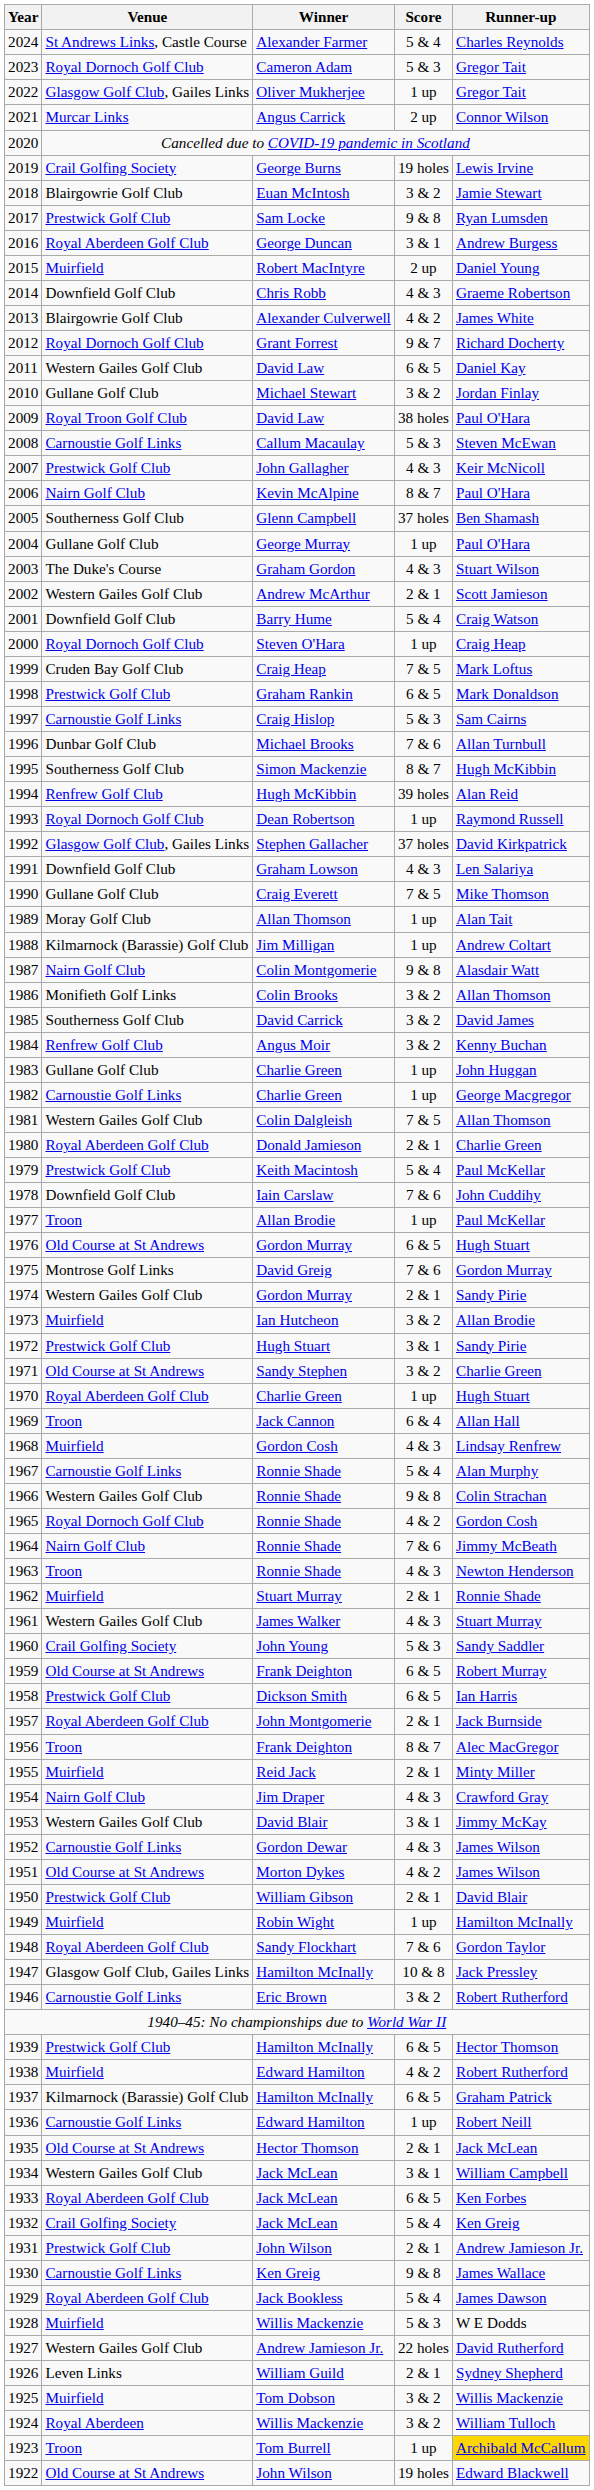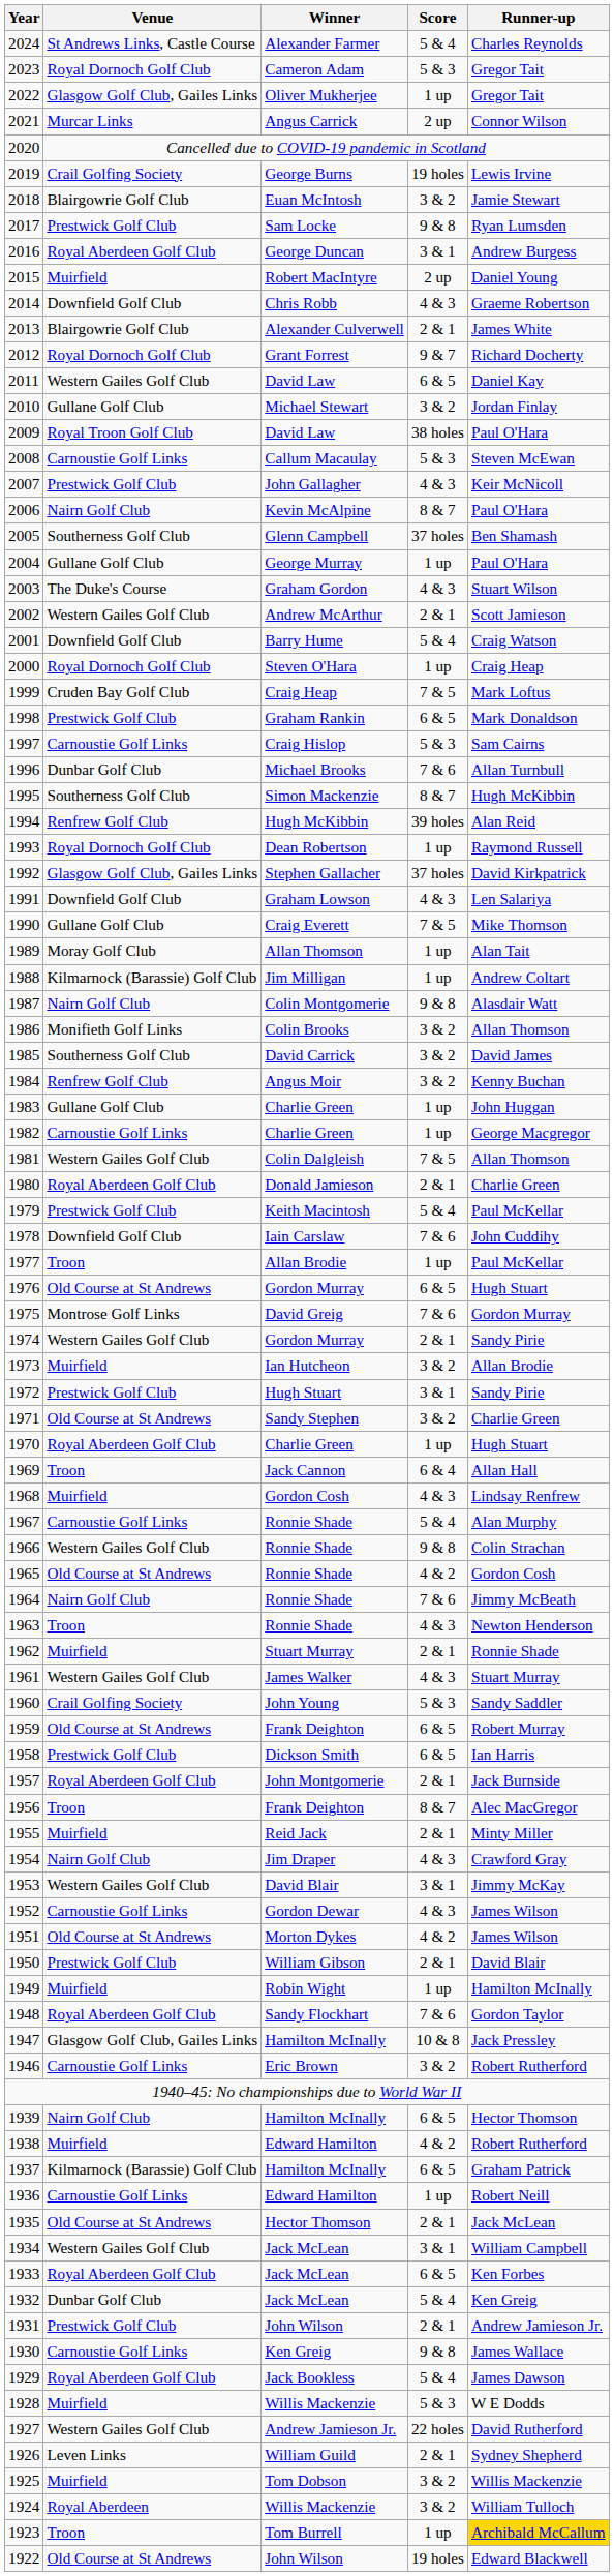 <table class=wikitable style="font-size: 95%;">
 <tr>
 <th>Year</th>
 <th>Venue</th>
 <th>Winner</th>
 <th>Score</th>
 <th>Runner-up</th>
 </tr>
 <tr>
 <td>2024</td>
 <td><a href='#'>St Andrews Links</a>, Castle Course</td>
 <td><a href='#'>Alexander Farmer</a></td>
 <td align=center>5 & 4</td>
 <td><a href='#'>Charles Reynolds</a></td>
 </tr>
 <tr>
 <td>2023</td>
 <td><a href='#'>Royal Dornoch Golf Club</a></td>
 <td><a href='#'>Cameron Adam</a></td>
 <td align=center>5 & 3</td>
 <td><a href='#'>Gregor Tait</a></td>
 </tr>
 <tr>
 <td>2022</td>
 <td><a href='#'>Glasgow Golf Club</a>, Gailes Links</td>
 <td><a href='#'>Oliver Mukherjee</a></td>
 <td align=center>1 up</td>
 <td><a href='#'>Gregor Tait</a></td>
 </tr>
 <tr>
 <td>2021</td>
 <td><a href='#'>Murcar Links</a></td>
 <td><a href='#'>Angus Carrick</a></td>
 <td align=center>2 up</td>
 <td><a href='#'>Connor Wilson</a></td>
 </tr>
 <tr>
 <td>2020</td>
 <td colspan=4 align=center><em>Cancelled due to <a href='#'>COVID-19 pandemic in Scotland</a></em></td>
 </tr>
 <tr>
 <td>2019</td>
 <td><a href='#'>Crail Golfing Society</a></td>
 <td><a href='#'>George Burns</a></td>
 <td align=center>19 holes</td>
 <td><a href='#'>Lewis Irvine</a></td>
 </tr>
 <tr>
 <td>2018</td>
 <td>Blairgowrie Golf Club</td>
 <td><a href='#'>Euan McIntosh</a></td>
 <td align=center>3 & 2</td>
 <td><a href='#'>Jamie Stewart</a></td>
 </tr>
 <tr>
 <td>2017</td>
 <td><a href='#'>Prestwick Golf Club</a></td>
 <td><a href='#'>Sam Locke</a></td>
 <td align=center>9 & 8</td>
 <td><a href='#'>Ryan Lumsden</a></td>
 </tr>
 <tr>
 <td>2016</td>
 <td><a href='#'>Royal Aberdeen Golf Club</a></td>
 <td><a href='#'>George Duncan</a></td>
 <td align=center>3 & 1</td>
 <td><a href='#'>Andrew Burgess</a></td>
 </tr>
 <tr>
 <td>2015</td>
 <td><a href='#'>Muirfield</a></td>
 <td><a href='#'>Robert MacIntyre</a></td>
 <td align=center>2 up</td>
 <td><a href='#'>Daniel Young</a></td>
 </tr>
 <tr>
 <td>2014</td>
 <td>Downfield Golf Club</td>
 <td><a href='#'>Chris Robb</a></td>
 <td align=center>4 & 3</td>
 <td><a href='#'>Graeme Robertson</a></td>
 </tr>
 <tr>
 <td>2013</td>
 <td>Blairgowrie Golf Club</td>
 <td><a href='#'>Alexander Culverwell</a></td>
-<td align=center>4 & 2</td>
+<td align=center>2 & 1</td>
 <td><a href='#'>James White</a></td>
 </tr>
 <tr>
 <td>2012</td>
 <td><a href='#'>Royal Dornoch Golf Club</a></td>
 <td><a href='#'>Grant Forrest</a></td>
 <td align=center>9 & 7</td>
 <td><a href='#'>Richard Docherty</a></td>
 </tr>
 <tr>
 <td>2011</td>
 <td>Western Gailes Golf Club</td>
 <td><a href='#'>David Law</a></td>
 <td align=center>6 & 5</td>
 <td><a href='#'>Daniel Kay</a></td>
 </tr>
 <tr>
 <td>2010</td>
 <td>Gullane Golf Club</td>
 <td><a href='#'>Michael Stewart</a></td>
 <td align=center>3 & 2</td>
 <td><a href='#'>Jordan Finlay</a></td>
 </tr>
 <tr>
 <td>2009</td>
 <td><a href='#'>Royal Troon Golf Club</a></td>
 <td><a href='#'>David Law</a></td>
 <td align=center>38 holes</td>
 <td><a href='#'>Paul O'Hara</a></td>
 </tr>
 <tr>
 <td>2008</td>
 <td><a href='#'>Carnoustie Golf Links</a></td>
 <td><a href='#'>Callum Macaulay</a></td>
 <td align=center>5 & 3</td>
 <td><a href='#'>Steven McEwan</a></td>
 </tr>
 <tr>
 <td>2007</td>
 <td><a href='#'>Prestwick Golf Club</a></td>
 <td><a href='#'>John Gallagher</a></td>
 <td align=center>4 & 3</td>
 <td><a href='#'>Keir McNicoll</a></td>
 </tr>
 <tr>
 <td>2006</td>
 <td><a href='#'>Nairn Golf Club</a></td>
 <td><a href='#'>Kevin McAlpine</a></td>
 <td align=center>8 & 7</td>
 <td><a href='#'>Paul O'Hara</a></td>
 </tr>
 <tr>
 <td>2005</td>
 <td>Southerness Golf Club</td>
 <td><a href='#'>Glenn Campbell</a></td>
 <td align=center>37 holes</td>
 <td><a href='#'>Ben Shamash</a></td>
 </tr>
 <tr>
 <td>2004</td>
 <td>Gullane Golf Club</td>
 <td><a href='#'>George Murray</a></td>
 <td align=center>1 up</td>
 <td><a href='#'>Paul O'Hara</a></td>
 </tr>
 <tr>
 <td>2003</td>
 <td>The Duke's Course</td>
 <td><a href='#'>Graham Gordon</a></td>
 <td align=center>4 & 3</td>
 <td><a href='#'>Stuart Wilson</a></td>
 </tr>
 <tr>
 <td>2002</td>
 <td>Western Gailes Golf Club</td>
 <td><a href='#'>Andrew McArthur</a></td>
 <td align=center>2 & 1</td>
 <td><a href='#'>Scott Jamieson</a></td>
 </tr>
 <tr>
 <td>2001</td>
 <td>Downfield Golf Club</td>
 <td><a href='#'>Barry Hume</a></td>
 <td align=center>5 & 4</td>
 <td><a href='#'>Craig Watson</a></td>
 </tr>
 <tr>
 <td>2000</td>
 <td><a href='#'>Royal Dornoch Golf Club</a></td>
 <td><a href='#'>Steven O'Hara</a></td>
 <td align=center>1 up</td>
 <td><a href='#'>Craig Heap</a></td>
 </tr>
 <tr>
 <td>1999</td>
 <td>Cruden Bay Golf Club</td>
 <td><a href='#'>Craig Heap</a></td>
 <td align=center>7 & 5</td>
 <td><a href='#'>Mark Loftus</a></td>
 </tr>
 <tr>
 <td>1998</td>
 <td><a href='#'>Prestwick Golf Club</a></td>
 <td><a href='#'>Graham Rankin</a></td>
 <td align=center>6 & 5</td>
 <td><a href='#'>Mark Donaldson</a></td>
 </tr>
 <tr>
 <td>1997</td>
 <td><a href='#'>Carnoustie Golf Links</a></td>
 <td><a href='#'>Craig Hislop</a></td>
 <td align=center>5 & 3</td>
 <td><a href='#'>Sam Cairns</a></td>
 </tr>
 <tr>
 <td>1996</td>
 <td>Dunbar Golf Club</td>
 <td><a href='#'>Michael Brooks</a></td>
 <td align=center>7 & 6</td>
 <td><a href='#'>Allan Turnbull</a></td>
 </tr>
 <tr>
 <td>1995</td>
 <td>Southerness Golf Club</td>
 <td><a href='#'>Simon Mackenzie</a></td>
 <td align=center>8 & 7</td>
 <td><a href='#'>Hugh McKibbin</a></td>
 </tr>
 <tr>
 <td>1994</td>
 <td><a href='#'>Renfrew Golf Club</a></td>
 <td><a href='#'>Hugh McKibbin</a></td>
 <td align=center>39 holes</td>
 <td><a href='#'>Alan Reid</a></td>
 </tr>
 <tr>
 <td>1993</td>
 <td><a href='#'>Royal Dornoch Golf Club</a></td>
 <td><a href='#'>Dean Robertson</a></td>
 <td align=center>1 up</td>
 <td><a href='#'>Raymond Russell</a></td>
 </tr>
 <tr>
 <td>1992</td>
 <td><a href='#'>Glasgow Golf Club</a>, Gailes Links</td>
 <td><a href='#'>Stephen Gallacher</a></td>
 <td align=center>37 holes</td>
 <td><a href='#'>David Kirkpatrick</a></td>
 </tr>
 <tr>
 <td>1991</td>
 <td>Downfield Golf Club</td>
 <td><a href='#'>Graham Lowson</a></td>
 <td align=center>4 & 3</td>
 <td><a href='#'>Len Salariya</a></td>
 </tr>
 <tr>
 <td>1990</td>
 <td>Gullane Golf Club</td>
 <td><a href='#'>Craig Everett</a></td>
 <td align=center>7 & 5</td>
 <td><a href='#'>Mike Thomson</a></td>
 </tr>
 <tr>
 <td>1989</td>
 <td>Moray Golf Club</td>
 <td><a href='#'>Allan Thomson</a></td>
 <td align=center>1 up</td>
 <td><a href='#'>Alan Tait</a></td>
 </tr>
 <tr>
 <td>1988</td>
 <td>Kilmarnock (Barassie) Golf Club</td>
 <td><a href='#'>Jim Milligan</a></td>
 <td align=center>1 up</td>
 <td><a href='#'>Andrew Coltart</a></td>
 </tr>
 <tr>
 <td>1987</td>
 <td><a href='#'>Nairn Golf Club</a></td>
 <td><a href='#'>Colin Montgomerie</a></td>
 <td align=center>9 & 8</td>
 <td><a href='#'>Alasdair Watt</a></td>
 </tr>
 <tr>
 <td>1986</td>
 <td>Monifieth Golf Links</td>
 <td><a href='#'>Colin Brooks</a></td>
 <td align=center>3 & 2</td>
 <td><a href='#'>Allan Thomson</a></td>
 </tr>
 <tr>
 <td>1985</td>
 <td>Southerness Golf Club</td>
 <td><a href='#'>David Carrick</a></td>
 <td align=center>3 & 2</td>
 <td><a href='#'>David James</a></td>
 </tr>
 <tr>
 <td>1984</td>
 <td><a href='#'>Renfrew Golf Club</a></td>
 <td><a href='#'>Angus Moir</a></td>
 <td align=center>3 & 2</td>
 <td><a href='#'>Kenny Buchan</a></td>
 </tr>
 <tr>
 <td>1983</td>
 <td>Gullane Golf Club</td>
 <td><a href='#'>Charlie Green</a></td>
 <td align=center>1 up</td>
 <td><a href='#'>John Huggan</a></td>
 </tr>
 <tr>
 <td>1982</td>
 <td><a href='#'>Carnoustie Golf Links</a></td>
 <td><a href='#'>Charlie Green</a></td>
 <td align=center>1 up</td>
 <td><a href='#'>George Macgregor</a></td>
 </tr>
 <tr>
 <td>1981</td>
 <td>Western Gailes Golf Club</td>
 <td><a href='#'>Colin Dalgleish</a></td>
 <td align=center>7 & 5</td>
 <td><a href='#'>Allan Thomson</a></td>
 </tr>
 <tr>
 <td>1980</td>
 <td><a href='#'>Royal Aberdeen Golf Club</a></td>
 <td><a href='#'>Donald Jamieson</a></td>
 <td align=center>2 & 1</td>
 <td><a href='#'>Charlie Green</a></td>
 </tr>
 <tr>
 <td>1979</td>
 <td><a href='#'>Prestwick Golf Club</a></td>
 <td><a href='#'>Keith Macintosh</a></td>
 <td align=center>5 & 4</td>
 <td><a href='#'>Paul McKellar</a></td>
 </tr>
 <tr>
 <td>1978</td>
 <td>Downfield Golf Club</td>
 <td><a href='#'>Iain Carslaw</a></td>
 <td align=center>7 & 6</td>
 <td><a href='#'>John Cuddihy</a></td>
 </tr>
 <tr>
 <td>1977</td>
 <td><a href='#'>Troon</a></td>
 <td><a href='#'>Allan Brodie</a></td>
 <td align=center>1 up</td>
 <td><a href='#'>Paul McKellar</a></td>
 </tr>
 <tr>
 <td>1976</td>
 <td><a href='#'>Old Course at St Andrews</a></td>
 <td><a href='#'>Gordon Murray</a></td>
 <td align=center>6 & 5</td>
 <td><a href='#'>Hugh Stuart</a></td>
 </tr>
 <tr>
 <td>1975</td>
 <td>Montrose Golf Links</td>
 <td><a href='#'>David Greig</a></td>
 <td align=center>7 & 6</td>
 <td><a href='#'>Gordon Murray</a></td>
 </tr>
 <tr>
 <td>1974</td>
 <td>Western Gailes Golf Club</td>
 <td><a href='#'>Gordon Murray</a></td>
 <td align=center>2 & 1</td>
 <td><a href='#'>Sandy Pirie</a></td>
 </tr>
 <tr>
 <td>1973</td>
 <td><a href='#'>Muirfield</a></td>
 <td><a href='#'>Ian Hutcheon</a></td>
 <td align=center>3 & 2</td>
 <td><a href='#'>Allan Brodie</a></td>
 </tr>
 <tr>
 <td>1972</td>
 <td><a href='#'>Prestwick Golf Club</a></td>
 <td><a href='#'>Hugh Stuart</a></td>
 <td align=center>3 & 1</td>
 <td><a href='#'>Sandy Pirie</a></td>
 </tr>
 <tr>
 <td>1971</td>
 <td><a href='#'>Old Course at St Andrews</a></td>
 <td><a href='#'>Sandy Stephen</a></td>
 <td align=center>3 & 2</td>
 <td><a href='#'>Charlie Green</a></td>
 </tr>
 <tr>
 <td>1970</td>
 <td><a href='#'>Royal Aberdeen Golf Club</a></td>
 <td><a href='#'>Charlie Green</a></td>
 <td align=center>1 up</td>
 <td><a href='#'>Hugh Stuart</a></td>
 </tr>
 <tr>
 <td>1969</td>
 <td><a href='#'>Troon</a></td>
 <td><a href='#'>Jack Cannon</a></td>
 <td align=center>6 & 4</td>
 <td><a href='#'>Allan Hall</a></td>
 </tr>
 <tr>
 <td>1968</td>
 <td><a href='#'>Muirfield</a></td>
 <td><a href='#'>Gordon Cosh</a></td>
 <td align=center>4 & 3</td>
 <td><a href='#'>Lindsay Renfrew</a></td>
 </tr>
 <tr>
 <td>1967</td>
 <td><a href='#'>Carnoustie Golf Links</a></td>
 <td><a href='#'>Ronnie Shade</a></td>
 <td align=center>5 & 4</td>
 <td><a href='#'>Alan Murphy</a></td>
 </tr>
 <tr>
 <td>1966</td>
 <td>Western Gailes Golf Club</td>
 <td><a href='#'>Ronnie Shade</a></td>
 <td align=center>9 & 8</td>
 <td><a href='#'>Colin Strachan</a></td>
 </tr>
 <tr>
 <td>1965</td>
-<td><a href='#'>Royal Dornoch Golf Club</a></td>
+<td><a href='#'>Old Course at St Andrews</a></td>
 <td><a href='#'>Ronnie Shade</a></td>
 <td align=center>4 & 2</td>
 <td><a href='#'>Gordon Cosh</a></td>
 </tr>
 <tr>
 <td>1964</td>
 <td><a href='#'>Nairn Golf Club</a></td>
 <td><a href='#'>Ronnie Shade</a></td>
 <td align=center>7 & 6</td>
 <td><a href='#'>Jimmy McBeath</a></td>
 </tr>
 <tr>
 <td>1963</td>
 <td><a href='#'>Troon</a></td>
 <td><a href='#'>Ronnie Shade</a></td>
 <td align=center>4 & 3</td>
 <td><a href='#'>Newton Henderson</a></td>
 </tr>
 <tr>
 <td>1962</td>
 <td><a href='#'>Muirfield</a></td>
 <td><a href='#'>Stuart Murray</a></td>
 <td align=center>2 & 1</td>
 <td><a href='#'>Ronnie Shade</a></td>
 </tr>
 <tr>
 <td>1961</td>
 <td>Western Gailes Golf Club</td>
 <td><a href='#'>James Walker</a></td>
 <td align=center>4 & 3</td>
 <td><a href='#'>Stuart Murray</a></td>
 </tr>
 <tr>
 <td>1960</td>
 <td><a href='#'>Crail Golfing Society</a></td>
 <td><a href='#'>John Young</a></td>
 <td align=center>5 & 3</td>
 <td><a href='#'>Sandy Saddler</a></td>
 </tr>
 <tr>
 <td>1959</td>
 <td><a href='#'>Old Course at St Andrews</a></td>
 <td><a href='#'>Frank Deighton</a></td>
 <td align=center>6 & 5</td>
 <td><a href='#'>Robert Murray</a></td>
 </tr>
 <tr>
 <td>1958</td>
 <td><a href='#'>Prestwick Golf Club</a></td>
 <td><a href='#'>Dickson Smith</a></td>
 <td align=center>6 & 5</td>
 <td><a href='#'>Ian Harris</a></td>
 </tr>
 <tr>
 <td>1957</td>
 <td><a href='#'>Royal Aberdeen Golf Club</a></td>
 <td><a href='#'>John Montgomerie</a></td>
 <td align=center>2 & 1</td>
 <td><a href='#'>Jack Burnside</a></td>
 </tr>
 <tr>
 <td>1956</td>
 <td><a href='#'>Troon</a></td>
 <td><a href='#'>Frank Deighton</a></td>
 <td align=center>8 & 7</td>
 <td><a href='#'>Alec MacGregor</a></td>
 </tr>
 <tr>
 <td>1955</td>
 <td><a href='#'>Muirfield</a></td>
 <td><a href='#'>Reid Jack</a></td>
 <td align=center>2 & 1</td>
 <td><a href='#'>Minty Miller</a></td>
 </tr>
 <tr>
 <td>1954</td>
 <td><a href='#'>Nairn Golf Club</a></td>
 <td><a href='#'>Jim Draper</a></td>
 <td align=center>4 & 3</td>
 <td><a href='#'>Crawford Gray</a></td>
 </tr>
 <tr>
 <td>1953</td>
 <td>Western Gailes Golf Club</td>
 <td><a href='#'>David Blair</a></td>
 <td align=center>3 & 1</td>
 <td><a href='#'>Jimmy McKay</a></td>
 </tr>
 <tr>
 <td>1952</td>
 <td><a href='#'>Carnoustie Golf Links</a></td>
 <td><a href='#'>Gordon Dewar</a></td>
 <td align=center>4 & 3</td>
 <td><a href='#'>James Wilson</a></td>
 </tr>
 <tr>
 <td>1951</td>
 <td><a href='#'>Old Course at St Andrews</a></td>
 <td><a href='#'>Morton Dykes</a></td>
 <td align=center>4 & 2</td>
 <td><a href='#'>James Wilson</a></td>
 </tr>
 <tr>
 <td>1950</td>
 <td><a href='#'>Prestwick Golf Club</a></td>
 <td><a href='#'>William Gibson</a></td>
 <td align=center>2 & 1</td>
 <td><a href='#'>David Blair</a></td>
 </tr>
 <tr>
 <td>1949</td>
 <td><a href='#'>Muirfield</a></td>
 <td><a href='#'>Robin Wight</a></td>
 <td align=center>1 up</td>
 <td><a href='#'>Hamilton McInally</a></td>
 </tr>
 <tr>
 <td>1948</td>
 <td><a href='#'>Royal Aberdeen Golf Club</a></td>
 <td><a href='#'>Sandy Flockhart</a></td>
 <td align=center>7 & 6</td>
 <td><a href='#'>Gordon Taylor</a></td>
 </tr>
 <tr>
 <td>1947</td>
 <td>Glasgow Golf Club, Gailes Links</td>
 <td><a href='#'>Hamilton McInally</a></td>
 <td align=center>10 & 8</td>
 <td><a href='#'>Jack Pressley</a></td>
 </tr>
 <tr>
 <td>1946</td>
 <td><a href='#'>Carnoustie Golf Links</a></td>
 <td><a href='#'>Eric Brown</a></td>
 <td align=center>3 & 2</td>
 <td><a href='#'>Robert Rutherford</a></td>
 </tr>
 <tr>
 <td align=center colspan=5><em>1940–45: No championships due to <a href='#'>World War II</a></em></td>
 </tr>
 <tr>
 <td>1939</td>
-<td><a href='#'>Prestwick Golf Club</a></td>
+<td><a href='#'>Nairn Golf Club</a></td>
 <td><a href='#'>Hamilton McInally</a></td>
 <td align=center>6 & 5</td>
 <td><a href='#'>Hector Thomson</a></td>
 </tr>
 <tr>
 <td>1938</td>
 <td><a href='#'>Muirfield</a></td>
 <td><a href='#'>Edward Hamilton</a></td>
 <td align=center>4 & 2</td>
 <td><a href='#'>Robert Rutherford</a></td>
 </tr>
 <tr>
 <td>1937</td>
 <td>Kilmarnock (Barassie) Golf Club</td>
 <td><a href='#'>Hamilton McInally</a></td>
 <td align=center>6 & 5</td>
 <td><a href='#'>Graham Patrick</a></td>
 </tr>
 <tr>
 <td>1936</td>
 <td><a href='#'>Carnoustie Golf Links</a></td>
 <td><a href='#'>Edward Hamilton</a></td>
 <td align=center>1 up</td>
 <td><a href='#'>Robert Neill</a></td>
 </tr>
 <tr>
 <td>1935</td>
 <td><a href='#'>Old Course at St Andrews</a></td>
 <td><a href='#'>Hector Thomson</a></td>
 <td align=center>2 & 1</td>
 <td><a href='#'>Jack McLean</a></td>
 </tr>
 <tr>
 <td>1934</td>
 <td>Western Gailes Golf Club</td>
 <td><a href='#'>Jack McLean</a></td>
 <td align=center>3 & 1</td>
 <td><a href='#'>William Campbell</a></td>
 </tr>
 <tr>
 <td>1933</td>
 <td><a href='#'>Royal Aberdeen Golf Club</a></td>
 <td><a href='#'>Jack McLean</a></td>
 <td align=center>6 & 5</td>
 <td><a href='#'>Ken Forbes</a></td>
 </tr>
 <tr>
 <td>1932</td>
-<td><a href='#'>Crail Golfing Society</a></td>
+<td>Dunbar Golf Club</td>
 <td><a href='#'>Jack McLean</a></td>
 <td align=center>5 & 4</td>
 <td><a href='#'>Ken Greig</a></td>
 </tr>
 <tr>
 <td>1931</td>
 <td><a href='#'>Prestwick Golf Club</a></td>
 <td><a href='#'>John Wilson</a></td>
 <td align=center>2 & 1</td>
 <td><a href='#'>Andrew Jamieson Jr.</a></td>
 </tr>
 <tr>
 <td>1930</td>
 <td><a href='#'>Carnoustie Golf Links</a></td>
 <td><a href='#'>Ken Greig</a></td>
 <td align=center>9 & 8</td>
 <td><a href='#'>James Wallace</a></td>
 </tr>
 <tr>
 <td>1929</td>
 <td><a href='#'>Royal Aberdeen Golf Club</a></td>
 <td><a href='#'>Jack Bookless</a></td>
 <td align=center>5 & 4</td>
 <td><a href='#'>James Dawson</a></td>
 </tr>
 <tr>
 <td>1928</td>
 <td><a href='#'>Muirfield</a></td>
 <td><a href='#'>Willis Mackenzie</a></td>
 <td align=center>5 & 3</td>
 <td>W E Dodds</td>
 </tr>
 <tr>
 <td>1927</td>
 <td>Western Gailes Golf Club</td>
 <td><a href='#'>Andrew Jamieson Jr.</a></td>
 <td align=center>22 holes</td>
 <td><a href='#'>David Rutherford</a></td>
 </tr>
 <tr>
 <td>1926</td>
 <td>Leven Links</td>
 <td><a href='#'>William Guild</a></td>
 <td align=center>2 & 1</td>
 <td><a href='#'>Sydney Shepherd</a></td>
 </tr>
 <tr>
 <td>1925</td>
 <td><a href='#'>Muirfield</a></td>
 <td><a href='#'>Tom Dobson</a></td>
 <td align=center>3 & 2</td>
 <td><a href='#'>Willis Mackenzie</a></td>
 </tr>
 <tr>
 <td>1924</td>
 <td><a href='#'>Royal Aberdeen</a></td>
 <td><a href='#'>Willis Mackenzie</a></td>
 <td align=center>3 & 2</td>
 <td><a href='#'>William Tulloch</a></td>
 </tr>
 <tr>
 <td>1923</td>
 <td><a href='#'>Troon</a></td>
 <td><a href='#'>Tom Burrell</a></td>
 <td align=center>1 up</td>
 <td style="background: gold;"><a href='#'>Archibald McCallum</a></td>
 </tr>
 <tr>
 <td>1922</td>
 <td><a href='#'>Old Course at St Andrews</a></td>
 <td><a href='#'>John Wilson</a></td>
 <td align=center>19 holes</td>
 <td><a href='#'>Edward Blackwell</a></td>
 </tr>
 </table>
